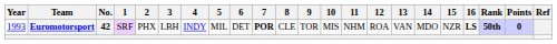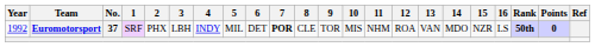 <table class="wikitable" style="text-align:center; font-size:85%">
 <tr>
 <th>Year</th>
 <th>Team</th>
 <th>No.</th>
 <th>1</th>
 <th>2</th>
 <th>3</th>
 <th>4</th>
 <th>5</th>
 <th>6</th>
 <th>7</th>
 <th>8</th>
 <th>9</th>
 <th>10</th>
 <th>11</th>
 <th>12</th>
 <th>13</th>
 <th>14</th>
 <th>15</th>
 <th>16</th>
 <th>Rank</th>
 <th>Points</th>
 <th>Ref</th>
 </tr>
 <tr>
-<td><a href='#'>1993</a></td>
+<td><a href='#'>1992</a></td>
 <th><a href='#'>Euromotorsport</a></th>
-<th>42</th>
+<th>37</th>
 <td style="background:#EFCFFF;">SRF<br></td>
 <td>PHX</td>
 <td>LBH</td>
 <td><a href='#'>INDY</a></td>
 <td>MIL</td>
 <td>DET</td>
 <td><strong>POR</strong></td>
 <td>CLE</td>
 <td>TOR</td>
 <td>MIS</td>
 <td>NHM</td>
 <td>ROA</td>
 <td>VAN</td>
 <td>MDO</td>
 <td>NZR</td>
-<td><strong>LS</strong></td>
+<td>LS</td>
 <td style="background:#CFCFFF;"><strong>50th</strong></td>
 <td style="background:#CFCFFF;"><strong>0</strong></td>
 <th></th>
 </tr>
 <tr>
 <th colspan="21"></th>
 </tr>
 </table>
